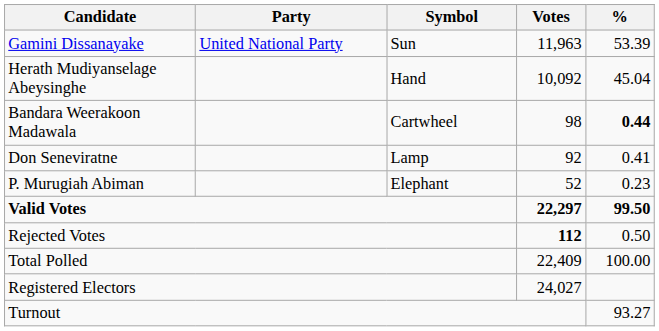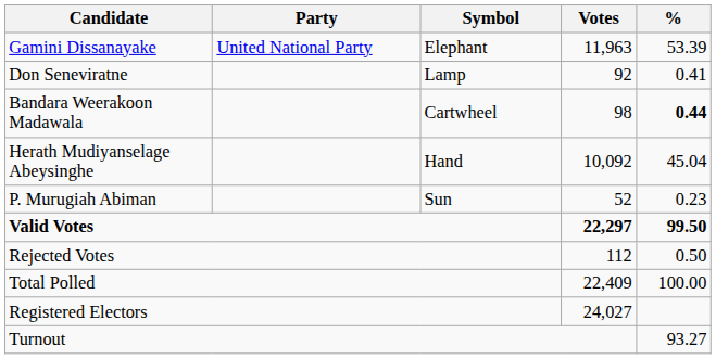 <table class="wikitable" border="1" style="text-align:right;">
 <tr>
 <th align=left width="180">Candidate</th>
 <th align=left width="180">Party</th>
 <th align=left width="120">Symbol</th>
 <th align=left width="60">Votes</th>
 <th align=left width="60">%</th>
 </tr>
 <tr>
 <td align=left><a href='#'>Gamini Dissanayake</a></td>
 <td align=left><a href='#'>United National Party</a></td>
-<td align=left>Sun</td>
+<td align=left>Elephant</td>
 <td align=right>11,963</td>
 <td align=right>53.39</td>
+</tr>
+<tr>
+<td align=left>Don Seneviratne</td>
+<td align=left></td>
+<td align=left>Lamp</td>
+<td align=right>92</td>
+<td align=right>0.41</td>
+</tr>
+<tr>
+<td align=left>Bandara Weerakoon Madawala</td>
+<td align=left></td>
+<td align=left>Cartwheel</td>
+<td align=right>98</td>
+<td align=right><strong>0.44</strong></td>
 </tr>
 <tr>
 <td align=left>Herath Mudiyanselage Abeysinghe</td>
 <td align=left></td>
 <td align=left>Hand</td>
 <td align=right>10,092</td>
 <td align=right>45.04</td>
 </tr>
 <tr>
-<td align=left>Bandara Weerakoon Madawala</td>
-<td align=left></td>
-<td align=left>Cartwheel</td>
-<td align=right>98</td>
-<td align=right><strong>0.44</strong></td>
-</tr>
-<tr>
-<td align=left>Don Seneviratne</td>
-<td align=left></td>
-<td align=left>Lamp</td>
-<td align=right>92</td>
-<td align=right>0.41</td>
-</tr>
-<tr>
 <td align=left>P. Murugiah Abiman</td>
 <td align=left></td>
-<td align=left>Elephant</td>
+<td align=left>Sun</td>
 <td align=right>52</td>
 <td align=right>0.23</td>
 </tr>
 <tr>
 <td align=left colspan=3><strong>Valid Votes</strong></td>
 <td align=right><strong>22,297</strong></td>
 <td align=right><strong>99.50</strong></td>
 </tr>
 <tr>
 <td align=left colspan=3>Rejected Votes</td>
-<td align=right><strong>112</strong></td>
+<td align=right>112</td>
 <td align=right>0.50</td>
 </tr>
 <tr>
 <td align=left colspan=3>Total Polled</td>
 <td align=right>22,409</td>
 <td align=right>100.00</td>
 </tr>
 <tr>
 <td align=left colspan=3>Registered Electors</td>
 <td align=right>24,027</td>
 <td></td>
 </tr>
 <tr>
 <td align=left colspan=4>Turnout</td>
 <td align=right>93.27</td>
 </tr>
 </table>
